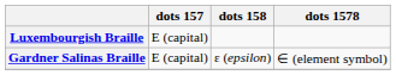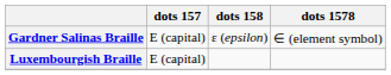 <table class="wikitable">
 <tr>
 <th></th>
 <th>dots 157</th>
 <th>dots 158</th>
 <th>dots 1578</th>
 </tr>
 <tr>
+<th align=left><a href='#'>Gardner Salinas Braille</a></th>
+<td>E (capital)</td>
+<td>ε (<em>epsilon</em>)</td>
+<td>∈ (element symbol)</td>
+</tr>
+<tr>
 <th align=left><a href='#'>Luxembourgish Braille</a></th>
 <td>E (capital)</td>
 <td></td>
 <td></td>
 </tr>
 <tr>
-<th align=left><a href='#'>Gardner Salinas Braille</a></th>
-<td>E (capital)</td>
-<td>ε (<em>epsilon</em>)</td>
-<td>∈ (element symbol)</td>
-</tr>
-<tr>
 </tr>
 </table>
